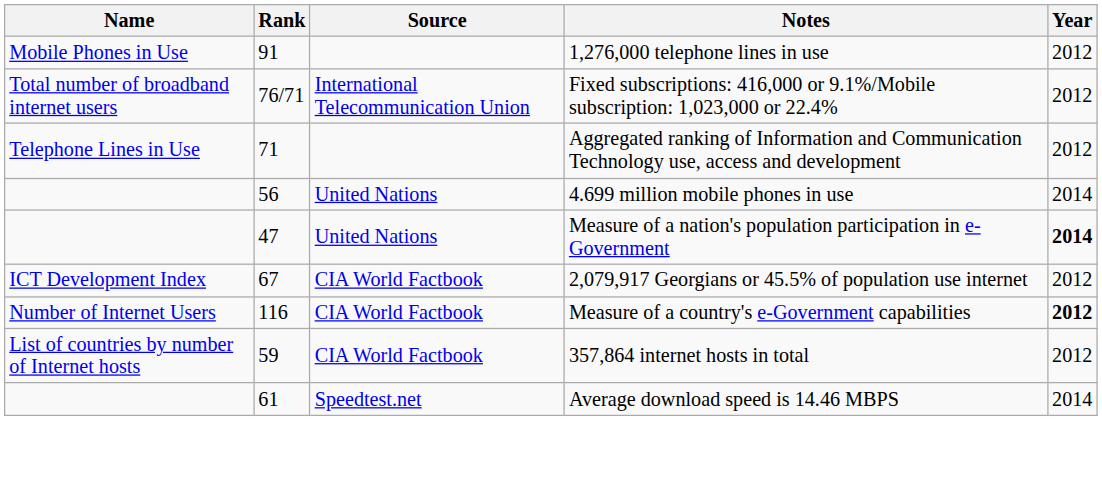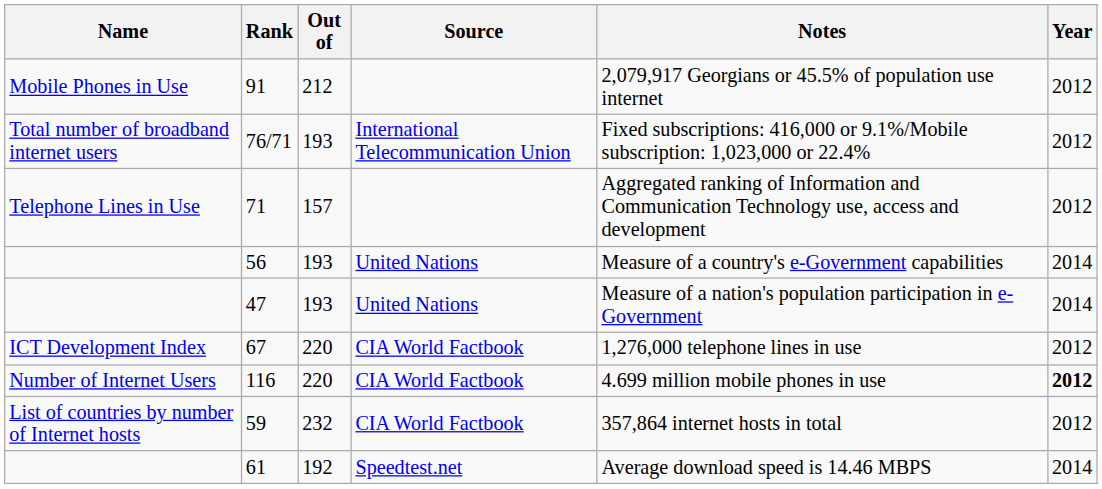 <table class="wikitable sortable" style="text-align:left">
 <tr>
 <th>Name</th>
 <th>Rank</th>
+<th>Out of</th>
 <th>Source</th>
 <th>Notes</th>
 <th>Year</th>
 </tr>
 <tr>
 <td><a href='#'>Mobile Phones in Use</a></td>
 <td>91</td>
+<td>212</td>
 <td> </td>
-<td>1,276,000 telephone lines in use</td>
+<td>2,079,917 Georgians or 45.5% of population use internet</td>
 <td>2012</td>
 </tr>
 <tr>
 <td><a href='#'>Total number of broadband internet users</a></td>
 <td>76/71</td>
+<td>193</td>
 <td><a href='#'>International Telecommunication Union</a></td>
 <td>Fixed subscriptions: 416,000 or 9.1%/Mobile subscription: 1,023,000 or 22.4%</td>
 <td>2012</td>
 </tr>
 <tr>
 <td><a href='#'>Telephone Lines in Use</a></td>
 <td>71</td>
+<td>157</td>
 <td></td>
 <td>Aggregated ranking of Information and Communication Technology use, access and development</td>
 <td>2012</td>
 </tr>
 <tr>
 <td></td>
 <td>56</td>
+<td>193</td>
 <td><a href='#'>United Nations</a></td>
-<td>4.699 million mobile phones in use</td>
+<td>Measure of a country's <a href='#'>e-Government</a> capabilities</td>
 <td>2014</td>
 </tr>
 <tr>
 <td></td>
 <td>47</td>
+<td>193</td>
 <td><a href='#'>United Nations</a></td>
 <td>Measure of a nation's population participation in <a href='#'>e-Government</a></td>
-<td><strong>2014</strong></td>
+<td>2014</td>
 </tr>
 <tr>
 <td><a href='#'>ICT Development Index</a></td>
 <td>67</td>
+<td>220</td>
 <td><a href='#'>CIA World Factbook</a></td>
-<td>2,079,917 Georgians or 45.5% of population use internet</td>
+<td>1,276,000 telephone lines in use</td>
 <td>2012</td>
 </tr>
 <tr>
 <td><a href='#'>Number of Internet Users</a></td>
 <td>116</td>
+<td>220</td>
 <td><a href='#'>CIA World Factbook</a></td>
-<td>Measure of a country's <a href='#'>e-Government</a> capabilities</td>
+<td>4.699 million mobile phones in use</td>
 <td><strong>2012</strong></td>
 </tr>
 <tr>
 <td><a href='#'>List of countries by number of Internet hosts</a></td>
 <td>59</td>
+<td>232</td>
 <td><a href='#'>CIA World Factbook</a></td>
 <td>357,864 internet hosts in total</td>
 <td>2012</td>
 </tr>
 <tr>
 <td></td>
 <td>61</td>
+<td>192</td>
 <td><a href='#'>Speedtest.net</a></td>
 <td>Average download speed is 14.46 MBPS</td>
 <td>2014</td>
 </tr>
 </table>
